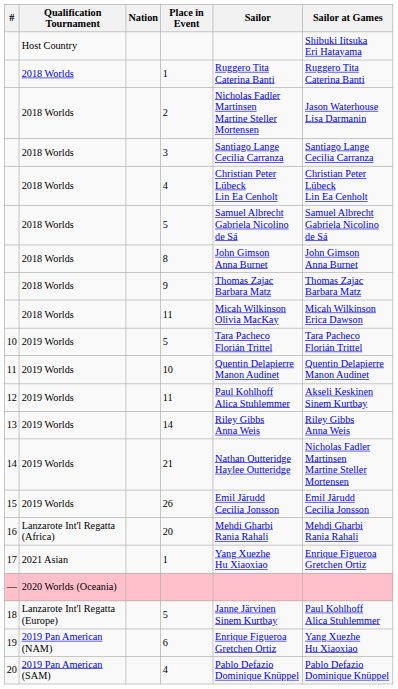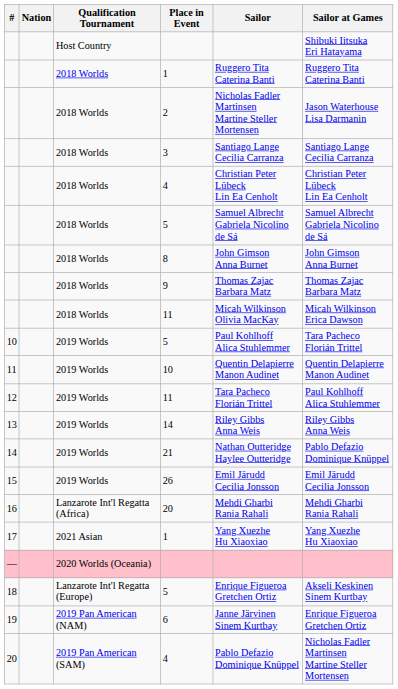 <table class="sortable wikitable">
 <tr>
 <th>#</th>
+<th>Nation</th>
 <th>Qualification Tournament</th>
-<th>Nation</th>
 <th>Place in Event</th>
 <th>Sailor</th>
 <th>Sailor at Games</th>
 </tr>
 <tr>
 <td></td>
+<td></td>
 <td>Host Country</td>
-<td></td>
 <td></td>
 <td></td>
 <td><a href='#'>Shibuki Iitsuka</a><br><a href='#'>Eri Hatayama</a></td>
 </tr>
 <tr>
 <td></td>
+<td></td>
 <td><a href='#'>2018 Worlds</a></td>
-<td></td>
 <td>1</td>
 <td><a href='#'>Ruggero Tita</a><br><a href='#'>Caterina Banti</a></td>
 <td><a href='#'>Ruggero Tita</a><br><a href='#'>Caterina Banti</a></td>
 </tr>
 <tr>
 <td></td>
+<td></td>
 <td>2018 Worlds</td>
-<td></td>
 <td>2</td>
 <td><a href='#'>Nicholas Fadler Martinsen</a><br><a href='#'>Martine Steller Mortensen</a></td>
 <td><a href='#'>Jason Waterhouse</a><br><a href='#'>Lisa Darmanin</a></td>
 </tr>
 <tr>
 <td></td>
+<td></td>
 <td>2018 Worlds</td>
-<td></td>
 <td>3</td>
 <td><a href='#'>Santiago Lange</a><br><a href='#'>Cecilia Carranza</a></td>
 <td><a href='#'>Santiago Lange</a><br><a href='#'>Cecilia Carranza</a></td>
 </tr>
 <tr>
 <td></td>
+<td></td>
 <td>2018 Worlds</td>
-<td></td>
 <td>4</td>
 <td><a href='#'>Christian Peter Lübeck</a><br><a href='#'>Lin Ea Cenholt</a></td>
 <td><a href='#'>Christian Peter Lübeck</a><br><a href='#'>Lin Ea Cenholt</a></td>
 </tr>
 <tr>
 <td></td>
+<td></td>
 <td>2018 Worlds</td>
-<td></td>
 <td>5</td>
 <td><a href='#'>Samuel Albrecht</a><br><a href='#'>Gabriela Nicolino de Sá</a></td>
 <td><a href='#'>Samuel Albrecht</a><br><a href='#'>Gabriela Nicolino de Sá</a></td>
 </tr>
 <tr>
 <td></td>
+<td></td>
 <td>2018 Worlds</td>
-<td></td>
 <td>8</td>
 <td><a href='#'>John Gimson</a><br><a href='#'>Anna Burnet</a></td>
 <td><a href='#'>John Gimson</a><br><a href='#'>Anna Burnet</a></td>
 </tr>
 <tr>
 <td></td>
+<td></td>
 <td>2018 Worlds</td>
-<td></td>
 <td>9</td>
 <td><a href='#'>Thomas Zajac</a><br><a href='#'>Barbara Matz</a></td>
 <td><a href='#'>Thomas Zajac</a><br><a href='#'>Barbara Matz</a></td>
 </tr>
 <tr>
 <td></td>
+<td></td>
 <td>2018 Worlds</td>
-<td></td>
 <td>11</td>
 <td><a href='#'>Micah Wilkinson</a><br><a href='#'>Olivia MacKay</a></td>
 <td><a href='#'>Micah Wilkinson</a><br><a href='#'>Erica Dawson</a></td>
 </tr>
 <tr>
 <td>10</td>
+<td></td>
 <td>2019 Worlds</td>
-<td></td>
 <td>5</td>
-<td><a href='#'>Tara Pacheco</a><br><a href='#'>Florián Trittel</a></td>
+<td><a href='#'>Paul Kohlhoff</a><br><a href='#'>Alica Stuhlemmer</a></td>
 <td><a href='#'>Tara Pacheco</a><br><a href='#'>Florián Trittel</a></td>
 </tr>
 <tr>
 <td>11</td>
+<td></td>
 <td>2019 Worlds</td>
-<td></td>
 <td>10</td>
 <td><a href='#'>Quentin Delapierre</a><br><a href='#'>Manon Audinet</a></td>
 <td><a href='#'>Quentin Delapierre</a><br><a href='#'>Manon Audinet</a></td>
 </tr>
 <tr>
 <td>12</td>
+<td></td>
 <td>2019 Worlds</td>
-<td></td>
 <td>11</td>
+<td><a href='#'>Tara Pacheco</a><br><a href='#'>Florián Trittel</a></td>
 <td><a href='#'>Paul Kohlhoff</a><br><a href='#'>Alica Stuhlemmer</a></td>
-<td><a href='#'>Akseli Keskinen</a><br><a href='#'>Sinem Kurtbay</a></td>
 </tr>
 <tr>
 <td>13</td>
+<td></td>
 <td>2019 Worlds</td>
-<td></td>
 <td>14</td>
 <td><a href='#'>Riley Gibbs</a><br><a href='#'>Anna Weis</a></td>
 <td><a href='#'>Riley Gibbs</a><br><a href='#'>Anna Weis</a></td>
 </tr>
 <tr>
 <td>14</td>
+<td></td>
 <td>2019 Worlds</td>
-<td></td>
 <td>21</td>
 <td><a href='#'>Nathan Outteridge</a><br><a href='#'>Haylee Outteridge</a></td>
-<td><a href='#'>Nicholas Fadler Martinsen</a><br><a href='#'>Martine Steller Mortensen</a></td>
+<td><a href='#'>Pablo Defazio</a><br><a href='#'>Dominique Knüppel</a></td>
 </tr>
 <tr>
 <td>15</td>
+<td></td>
 <td>2019 Worlds</td>
-<td></td>
 <td>26</td>
 <td><a href='#'>Emil Järudd</a><br><a href='#'>Cecilia Jonsson</a></td>
 <td><a href='#'>Emil Järudd</a><br><a href='#'>Cecilia Jonsson</a></td>
 </tr>
 <tr>
 <td>16</td>
+<td></td>
 <td>Lanzarote Int'l Regatta (Africa)</td>
-<td></td>
 <td>20</td>
 <td><a href='#'>Mehdi Gharbi</a><br><a href='#'>Rania Rahali</a></td>
 <td><a href='#'>Mehdi Gharbi</a><br><a href='#'>Rania Rahali</a></td>
 </tr>
 <tr>
 <td>17</td>
+<td></td>
 <td>2021 Asian</td>
-<td></td>
 <td>1</td>
 <td><a href='#'>Yang Xuezhe</a><br><a href='#'>Hu Xiaoxiao</a></td>
-<td><a href='#'>Enrique Figueroa</a><br><a href='#'>Gretchen Ortiz</a></td>
+<td><a href='#'>Yang Xuezhe</a><br><a href='#'>Hu Xiaoxiao</a></td>
 </tr>
 <tr style="background:pink;">
 <td>—</td>
+<td></td>
 <td>2020 Worlds (Oceania)</td>
-<td></td>
 <td></td>
 <td> <br> </td>
 <td></td>
 </tr>
 <tr>
 <td>18</td>
+<td></td>
 <td>Lanzarote Int'l Regatta (Europe)</td>
-<td></td>
 <td>5</td>
-<td><a href='#'>Janne Järvinen</a><br><a href='#'>Sinem Kurtbay</a></td>
-<td><a href='#'>Paul Kohlhoff</a><br><a href='#'>Alica Stuhlemmer</a></td>
+<td><a href='#'>Enrique Figueroa</a><br><a href='#'>Gretchen Ortiz</a></td>
+<td><a href='#'>Akseli Keskinen</a><br><a href='#'>Sinem Kurtbay</a></td>
 </tr>
 <tr>
 <td>19</td>
+<td></td>
 <td><a href='#'>2019 Pan American</a> (NAM)</td>
-<td></td>
 <td>6</td>
+<td><a href='#'>Janne Järvinen</a><br><a href='#'>Sinem Kurtbay</a></td>
 <td><a href='#'>Enrique Figueroa</a><br><a href='#'>Gretchen Ortiz</a></td>
-<td><a href='#'>Yang Xuezhe</a><br><a href='#'>Hu Xiaoxiao</a></td>
 </tr>
 <tr>
 <td>20</td>
+<td></td>
 <td><a href='#'>2019 Pan American</a> (SAM)</td>
-<td></td>
 <td>4</td>
 <td><a href='#'>Pablo Defazio</a><br><a href='#'>Dominique Knüppel</a></td>
-<td><a href='#'>Pablo Defazio</a><br><a href='#'>Dominique Knüppel</a></td>
+<td><a href='#'>Nicholas Fadler Martinsen</a><br><a href='#'>Martine Steller Mortensen</a></td>
 </tr>
 </table>
